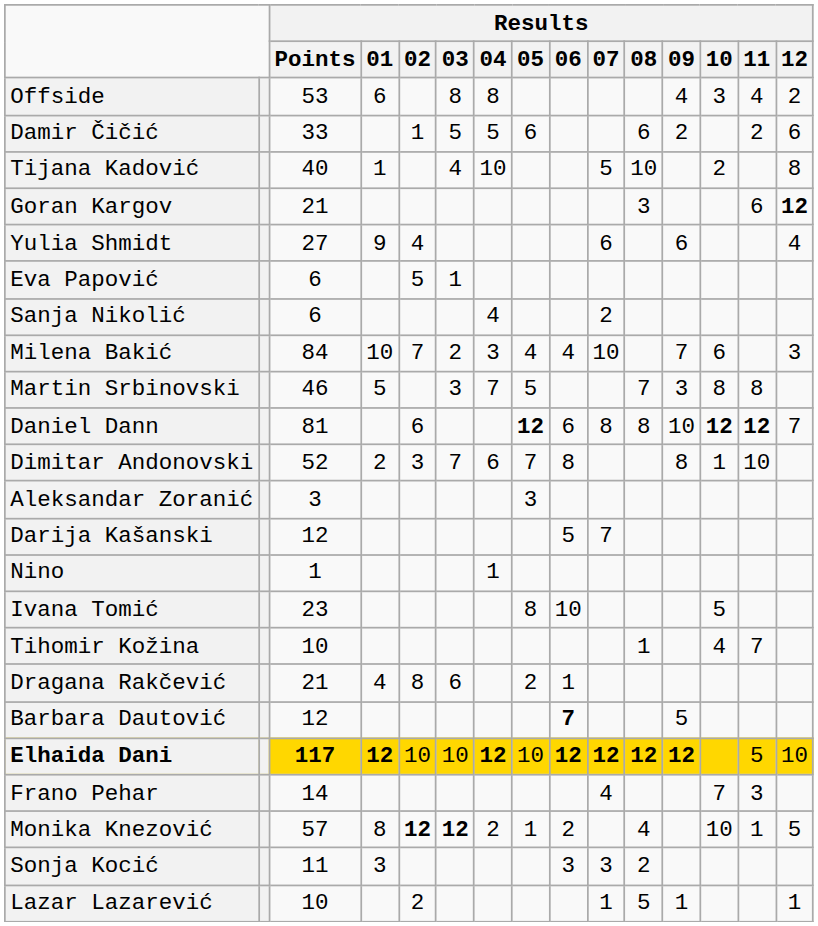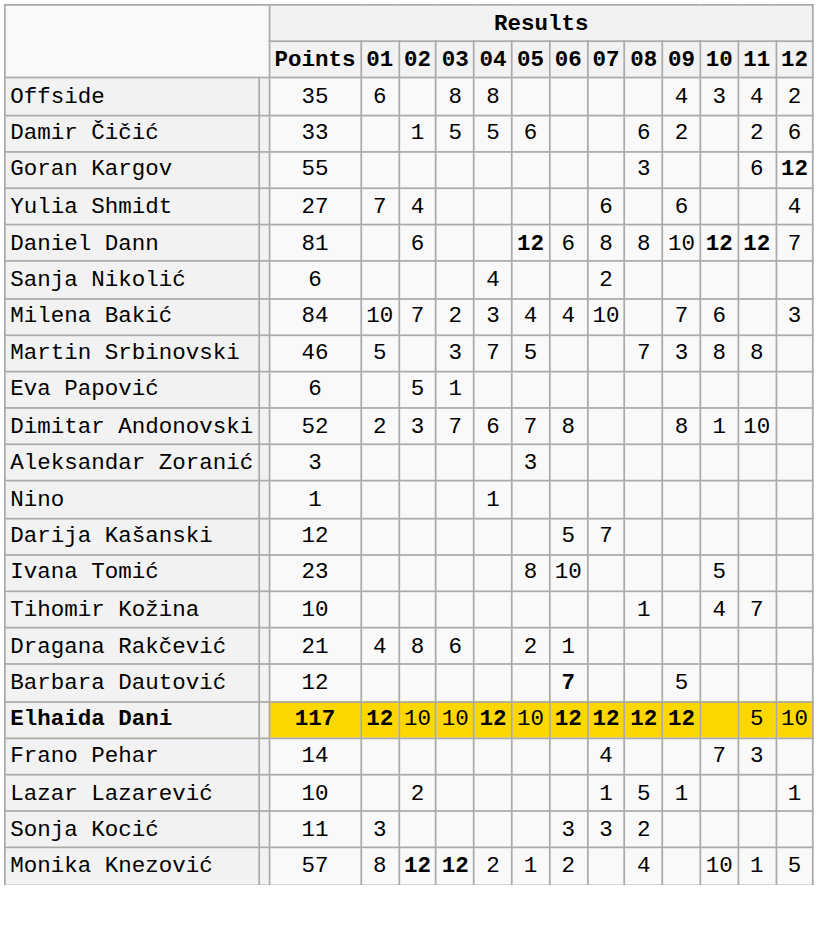 <table class="wikitable" border="1" style="text-align:center">
 <tr>
 <td colspan="2" rowspan="2"></td>
 <th colspan="13">Results</th>
 </tr>
 <tr>
 <th>Points</th>
 <th>01</th>
 <th>02</th>
 <th>03</th>
 <th>04</th>
 <th>05</th>
 <th>06</th>
 <th>07</th>
 <th>08</th>
 <th>09</th>
 <th>10</th>
 <th>11</th>
 <th>12</th>
 </tr>
 <tr>
 <td style="text-align:left; background:#f2f2f2;">Offside</td>
 <td style="text-align:right; background:#f2f2f2;"></td>
-<td>53</td>
+<td>35</td>
 <td>6</td>
 <td></td>
 <td>8</td>
 <td>8</td>
 <td></td>
 <td></td>
 <td></td>
 <td></td>
 <td>4</td>
 <td>3</td>
 <td>4</td>
 <td>2</td>
 </tr>
 <tr>
 <td style="text-align:left; background:#f2f2f2;">Damir Čičić</td>
 <td style="text-align:right; background:#f2f2f2;"></td>
 <td>33</td>
 <td></td>
 <td>1</td>
 <td>5</td>
 <td>5</td>
 <td>6</td>
 <td></td>
 <td></td>
 <td>6</td>
 <td>2</td>
 <td></td>
 <td>2</td>
 <td>6</td>
 </tr>
 <tr>
-<td style="text-align:left; background:#f2f2f2;">Tijana Kadović</td>
-<td style="text-align:right; background:#f2f2f2;"></td>
-<td>40</td>
-<td>1</td>
-<td></td>
-<td>4</td>
-<td>10</td>
-<td></td>
-<td></td>
-<td>5</td>
-<td>10</td>
-<td></td>
-<td>2</td>
-<td></td>
-<td>8</td>
-</tr>
-<tr>
 <td style="text-align:left; background:#f2f2f2;">Goran Kargov</td>
 <td style="text-align:right; background:#f2f2f2;"></td>
-<td>21</td>
+<td>55</td>
 <td></td>
 <td></td>
 <td></td>
 <td></td>
 <td></td>
 <td></td>
 <td></td>
 <td>3</td>
 <td></td>
 <td></td>
 <td>6</td>
 <td><strong>12</strong></td>
 </tr>
 <tr>
 <td style="text-align:left; background:#f2f2f2;">Yulia Shmidt</td>
 <td style="text-align:right; background:#f2f2f2;"></td>
 <td>27</td>
-<td>9</td>
+<td>7</td>
 <td>4</td>
 <td></td>
 <td></td>
 <td></td>
 <td></td>
 <td>6</td>
 <td></td>
 <td>6</td>
 <td></td>
 <td></td>
 <td>4</td>
 </tr>
 <tr>
-<td style="text-align:left; background:#f2f2f2;">Eva Papović</td>
+<td style="text-align:left; background:#f2f2f2;">Daniel Dann</td>
 <td style="text-align:right; background:#f2f2f2;"></td>
+<td>81</td>
+<td></td>
 <td>6</td>
 <td></td>
-<td>5</td>
-<td>1</td>
 <td></td>
-<td></td>
-<td></td>
-<td></td>
-<td></td>
-<td></td>
-<td></td>
-<td></td>
-<td></td>
+<td><strong>12</strong></td>
+<td>6</td>
+<td>8</td>
+<td>8</td>
+<td>10</td>
+<td><strong>12</strong></td>
+<td><strong>12</strong></td>
+<td>7</td>
 </tr>
 <tr>
 <td style="text-align:left; background:#f2f2f2;">Sanja Nikolić</td>
 <td style="text-align:right; background:#f2f2f2;"></td>
 <td>6</td>
 <td></td>
 <td></td>
 <td></td>
 <td>4</td>
 <td></td>
 <td></td>
 <td>2</td>
 <td></td>
 <td></td>
 <td></td>
 <td></td>
 <td></td>
 </tr>
 <tr>
 <td style="text-align:left; background:#f2f2f2;">Milena Bakić</td>
 <td style="text-align:right; background:#f2f2f2;"></td>
 <td>84</td>
 <td>10</td>
 <td>7</td>
 <td>2</td>
 <td>3</td>
 <td>4</td>
 <td>4</td>
 <td>10</td>
 <td></td>
 <td>7</td>
 <td>6</td>
 <td></td>
 <td>3</td>
 </tr>
 <tr>
 <td style="text-align:left; background:#f2f2f2;">Martin Srbinovski</td>
 <td style="text-align:right; background:#f2f2f2;"></td>
 <td>46</td>
 <td>5</td>
 <td></td>
 <td>3</td>
 <td>7</td>
 <td>5</td>
 <td></td>
 <td></td>
 <td>7</td>
 <td>3</td>
 <td>8</td>
 <td>8</td>
 <td></td>
 </tr>
 <tr>
-<td style="text-align:left; background:#f2f2f2;">Daniel Dann</td>
+<td style="text-align:left; background:#f2f2f2;">Eva Papović</td>
 <td style="text-align:right; background:#f2f2f2;"></td>
-<td>81</td>
-<td></td>
 <td>6</td>
 <td></td>
+<td>5</td>
+<td>1</td>
 <td></td>
-<td><strong>12</strong></td>
-<td>6</td>
-<td>8</td>
-<td>8</td>
-<td>10</td>
-<td><strong>12</strong></td>
-<td><strong>12</strong></td>
-<td>7</td>
+<td></td>
+<td></td>
+<td></td>
+<td></td>
+<td></td>
+<td></td>
+<td></td>
+<td></td>
 </tr>
 <tr>
 <td style="text-align:left; background:#f2f2f2;">Dimitar Andonovski</td>
 <td style="text-align:right; background:#f2f2f2;"></td>
 <td>52</td>
 <td>2</td>
 <td>3</td>
 <td>7</td>
 <td>6</td>
 <td>7</td>
 <td>8</td>
 <td></td>
 <td></td>
 <td>8</td>
 <td>1</td>
 <td>10</td>
 <td></td>
 </tr>
 <tr>
 <td style="text-align:left; background:#f2f2f2;">Aleksandar Zoranić</td>
 <td style="text-align:right; background:#f2f2f2;"></td>
 <td>3</td>
 <td></td>
 <td></td>
 <td></td>
 <td></td>
 <td>3</td>
 <td></td>
 <td></td>
 <td></td>
 <td></td>
 <td></td>
 <td></td>
 <td></td>
 </tr>
 <tr>
+<td style="text-align:left; background:#f2f2f2;">Nino</td>
+<td style="text-align:right; background:#f2f2f2;"></td>
+<td>1</td>
+<td></td>
+<td></td>
+<td></td>
+<td>1</td>
+<td></td>
+<td></td>
+<td></td>
+<td></td>
+<td></td>
+<td></td>
+<td></td>
+<td></td>
+</tr>
+<tr>
 <td style="text-align:left; background:#f2f2f2;">Darija Kašanski</td>
 <td style="text-align:right; background:#f2f2f2;"></td>
 <td>12</td>
 <td></td>
 <td></td>
 <td></td>
 <td></td>
 <td></td>
 <td>5</td>
 <td>7</td>
-<td></td>
-<td></td>
-<td></td>
-<td></td>
-<td></td>
-</tr>
-<tr>
-<td style="text-align:left; background:#f2f2f2;">Nino</td>
-<td style="text-align:right; background:#f2f2f2;"></td>
-<td>1</td>
-<td></td>
-<td></td>
-<td></td>
-<td>1</td>
-<td></td>
-<td></td>
-<td></td>
 <td></td>
 <td></td>
 <td></td>
 <td></td>
 <td></td>
 </tr>
 <tr>
 <td style="text-align:left; background:#f2f2f2;">Ivana Tomić</td>
 <td style="text-align:right; background:#f2f2f2;"></td>
 <td>23</td>
 <td></td>
 <td></td>
 <td></td>
 <td></td>
 <td>8</td>
 <td>10</td>
 <td></td>
 <td></td>
 <td></td>
 <td>5</td>
 <td></td>
 <td></td>
 </tr>
 <tr>
 <td style="text-align:left; background:#f2f2f2;">Tihomir Kožina</td>
 <td style="text-align:right; background:#f2f2f2;"></td>
 <td>10</td>
 <td></td>
 <td></td>
 <td></td>
 <td></td>
 <td></td>
 <td></td>
 <td></td>
 <td>1</td>
 <td></td>
 <td>4</td>
 <td>7</td>
 <td></td>
 </tr>
 <tr>
 <td style="text-align:left; background:#f2f2f2;">Dragana Rakčević</td>
 <td style="text-align:right; background:#f2f2f2;"></td>
 <td>21</td>
 <td>4</td>
 <td>8</td>
 <td>6</td>
 <td></td>
 <td>2</td>
 <td>1</td>
 <td></td>
 <td></td>
 <td></td>
 <td></td>
 <td></td>
 <td></td>
 </tr>
 <tr>
 <td style="text-align:left; background:#f2f2f2;">Barbara Dautović</td>
 <td style="text-align:right; background:#f2f2f2;"></td>
 <td>12</td>
 <td></td>
 <td></td>
 <td></td>
 <td></td>
 <td></td>
 <td><strong>7</strong></td>
 <td></td>
 <td></td>
 <td>5</td>
 <td></td>
 <td></td>
 <td></td>
 </tr>
 <tr style="font-weight; background: gold;">
 <td style="text-align:left; background:#f2f2f2;"><strong>Elhaida Dani</strong></td>
 <td style="text-align:right; background:#f2f2f2;"></td>
 <td><strong>117</strong></td>
 <td><strong>12</strong></td>
 <td>10</td>
 <td>10</td>
 <td><strong>12</strong></td>
 <td>10</td>
 <td><strong>12</strong></td>
 <td><strong>12</strong></td>
 <td><strong>12</strong></td>
 <td><strong>12</strong></td>
 <td></td>
 <td>5</td>
 <td>10</td>
 </tr>
 <tr>
 <td style="text-align:left; background:#f2f2f2;">Frano Pehar</td>
 <td style="text-align:right; background:#f2f2f2;"></td>
 <td>14</td>
 <td></td>
 <td></td>
 <td></td>
 <td></td>
 <td></td>
 <td></td>
 <td>4</td>
 <td></td>
 <td></td>
 <td>7</td>
 <td>3</td>
 <td></td>
 </tr>
 <tr>
-<td style="text-align:left; background:#f2f2f2;">Monika Knezović</td>
+<td style="text-align:left; background:#f2f2f2;">Lazar Lazarević</td>
 <td style="text-align:right; background:#f2f2f2;"></td>
-<td>57</td>
-<td>8</td>
-<td><strong>12</strong></td>
-<td><strong>12</strong></td>
-<td>2</td>
-<td>1</td>
+<td>10</td>
+<td></td>
 <td>2</td>
 <td></td>
-<td>4</td>
 <td></td>
-<td>10</td>
+<td></td>
+<td></td>
 <td>1</td>
 <td>5</td>
+<td>1</td>
+<td></td>
+<td></td>
+<td>1</td>
 </tr>
 <tr>
 <td style="text-align:left; background:#f2f2f2;">Sonja Kocić</td>
 <td style="text-align:right; background:#f2f2f2;"></td>
 <td>11</td>
 <td>3</td>
 <td></td>
 <td></td>
 <td></td>
 <td></td>
 <td>3</td>
 <td>3</td>
 <td>2</td>
 <td></td>
 <td></td>
 <td></td>
 <td></td>
 </tr>
 <tr>
-<td style="text-align:left; background:#f2f2f2;">Lazar Lazarević</td>
+<td style="text-align:left; background:#f2f2f2;">Monika Knezović</td>
 <td style="text-align:right; background:#f2f2f2;"></td>
-<td>10</td>
-<td></td>
+<td>57</td>
+<td>8</td>
+<td><strong>12</strong></td>
+<td><strong>12</strong></td>
+<td>2</td>
+<td>1</td>
 <td>2</td>
 <td></td>
+<td>4</td>
 <td></td>
-<td></td>
-<td></td>
+<td>10</td>
 <td>1</td>
 <td>5</td>
-<td>1</td>
-<td></td>
-<td></td>
-<td>1</td>
 </tr>
 </table>
